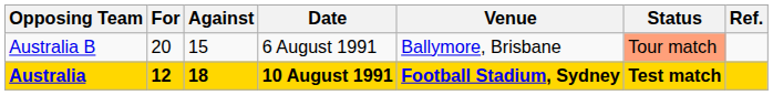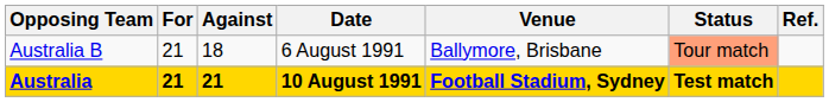 <table class=wikitable>
 <tr>
 <th>Opposing Team</th>
 <th>For</th>
 <th>Against</th>
 <th>Date</th>
 <th>Venue</th>
 <th>Status</th>
 <th>Ref.</th>
 </tr>
 <tr>
 <td><a href='#'>Australia B</a></td>
-<td>20</td>
-<td>15</td>
+<td>21</td>
+<td>18</td>
 <td>6 August 1991</td>
 <td><a href='#'>Ballymore</a>, Brisbane</td>
 <td style="background: lightsalmon;">Tour match</td>
 <td></td>
 </tr>
 <tr bgcolor=gold>
 <td><strong><a href='#'>Australia</a></strong></td>
-<td><strong>12</strong></td>
-<td><strong>18</strong></td>
+<td><strong>21</strong></td>
+<td><strong>21</strong></td>
 <td><strong>10 August 1991</strong></td>
 <td><strong><a href='#'>Football Stadium</a>, Sydney</strong></td>
 <td><strong>Test match</strong></td>
 <td></td>
 </tr>
 </table>
